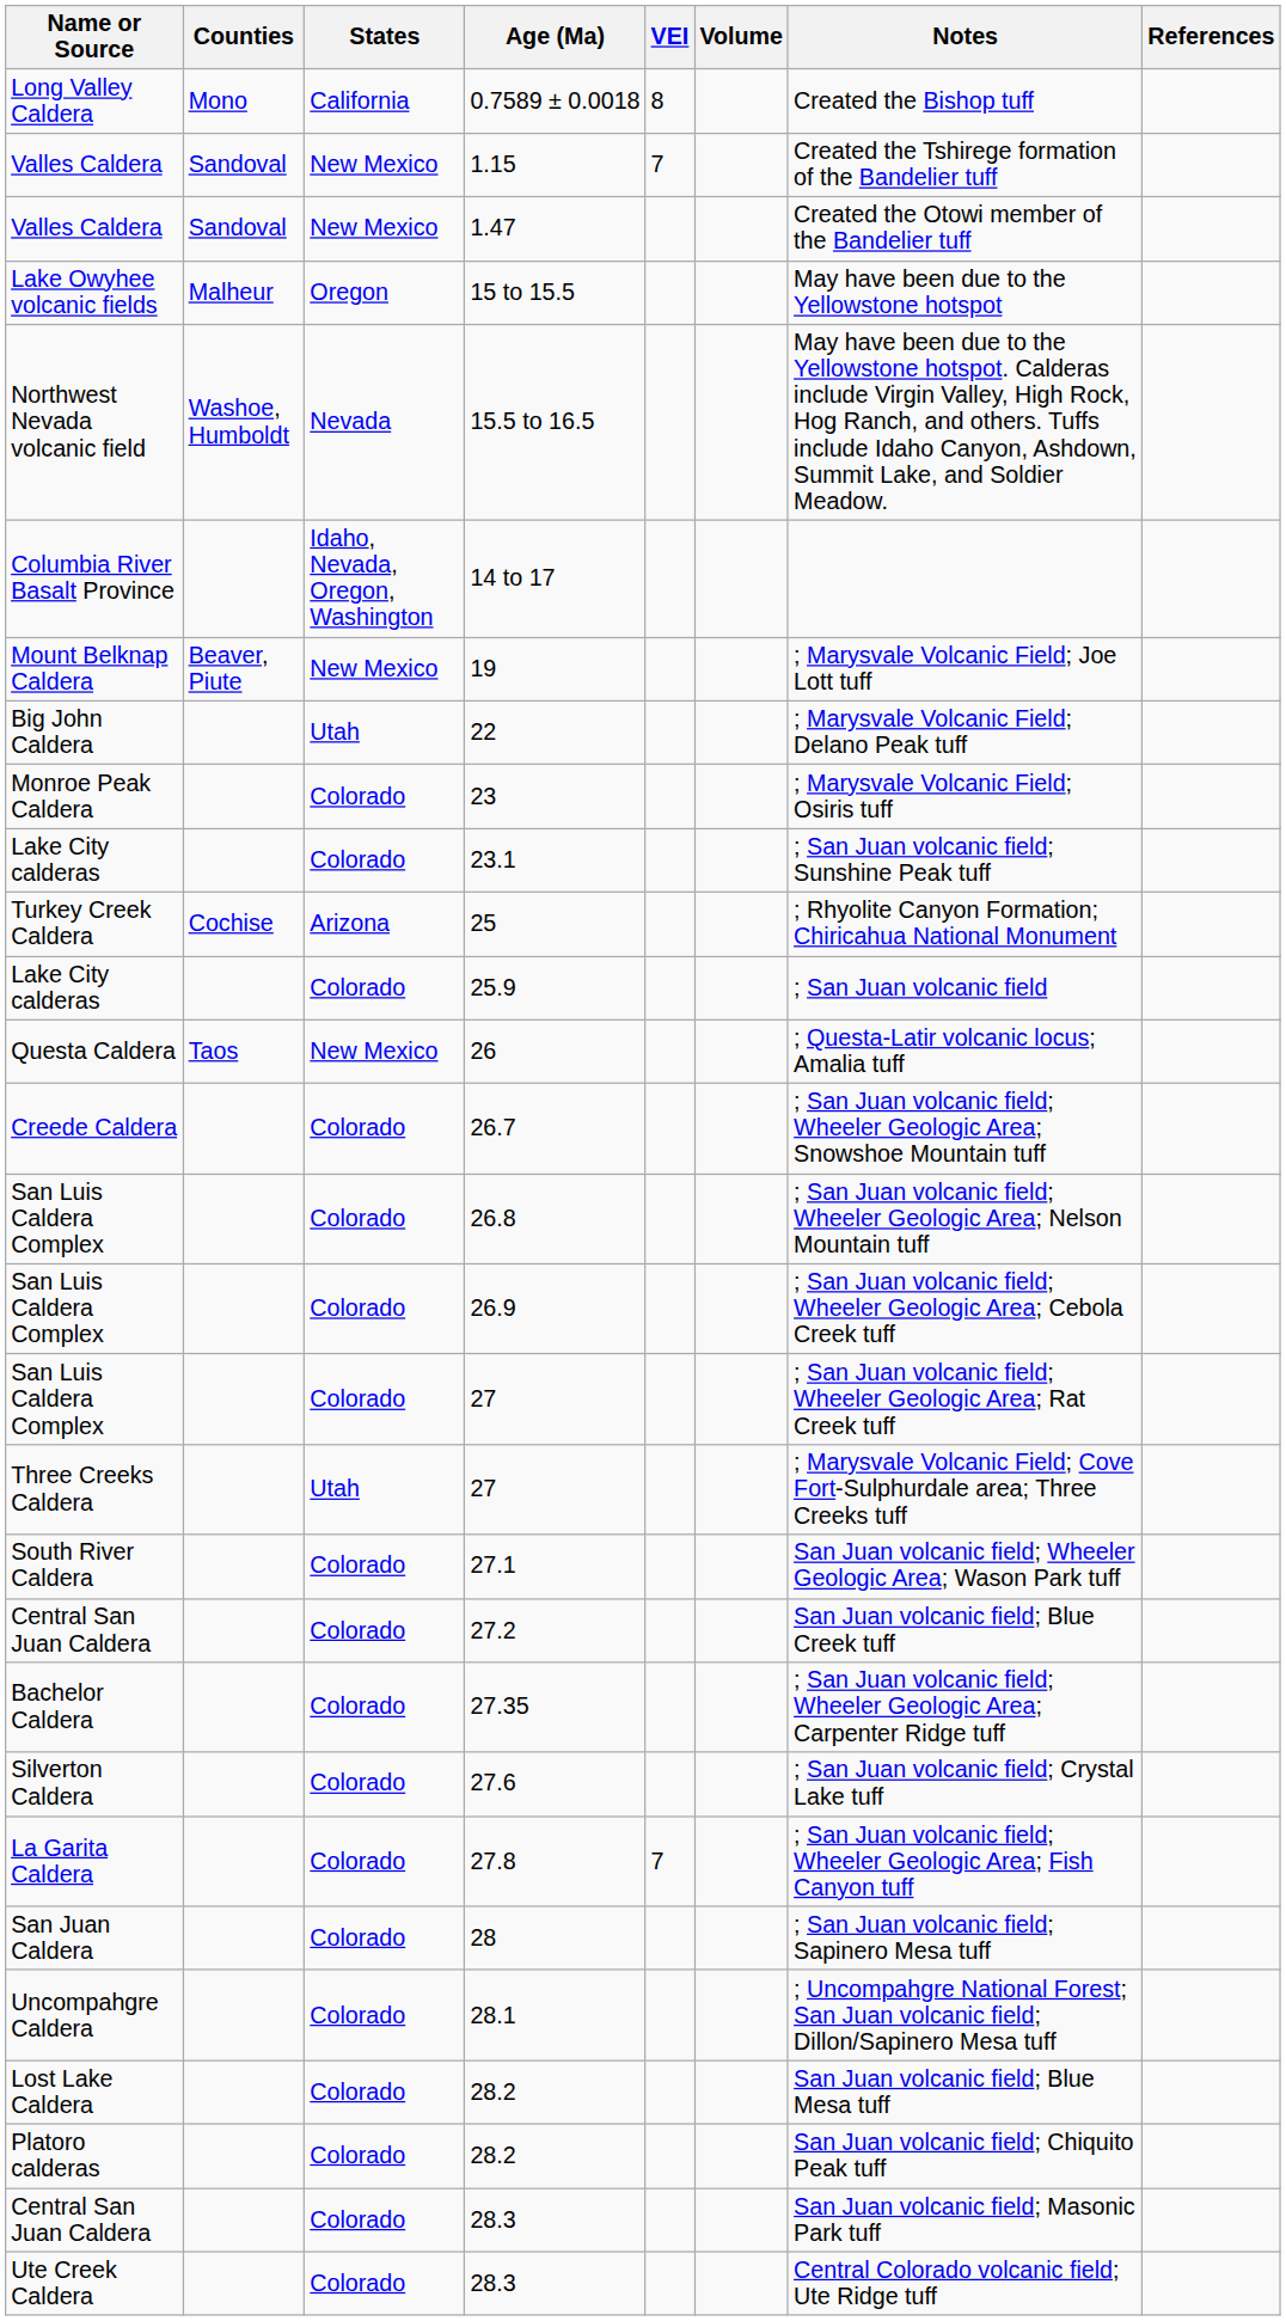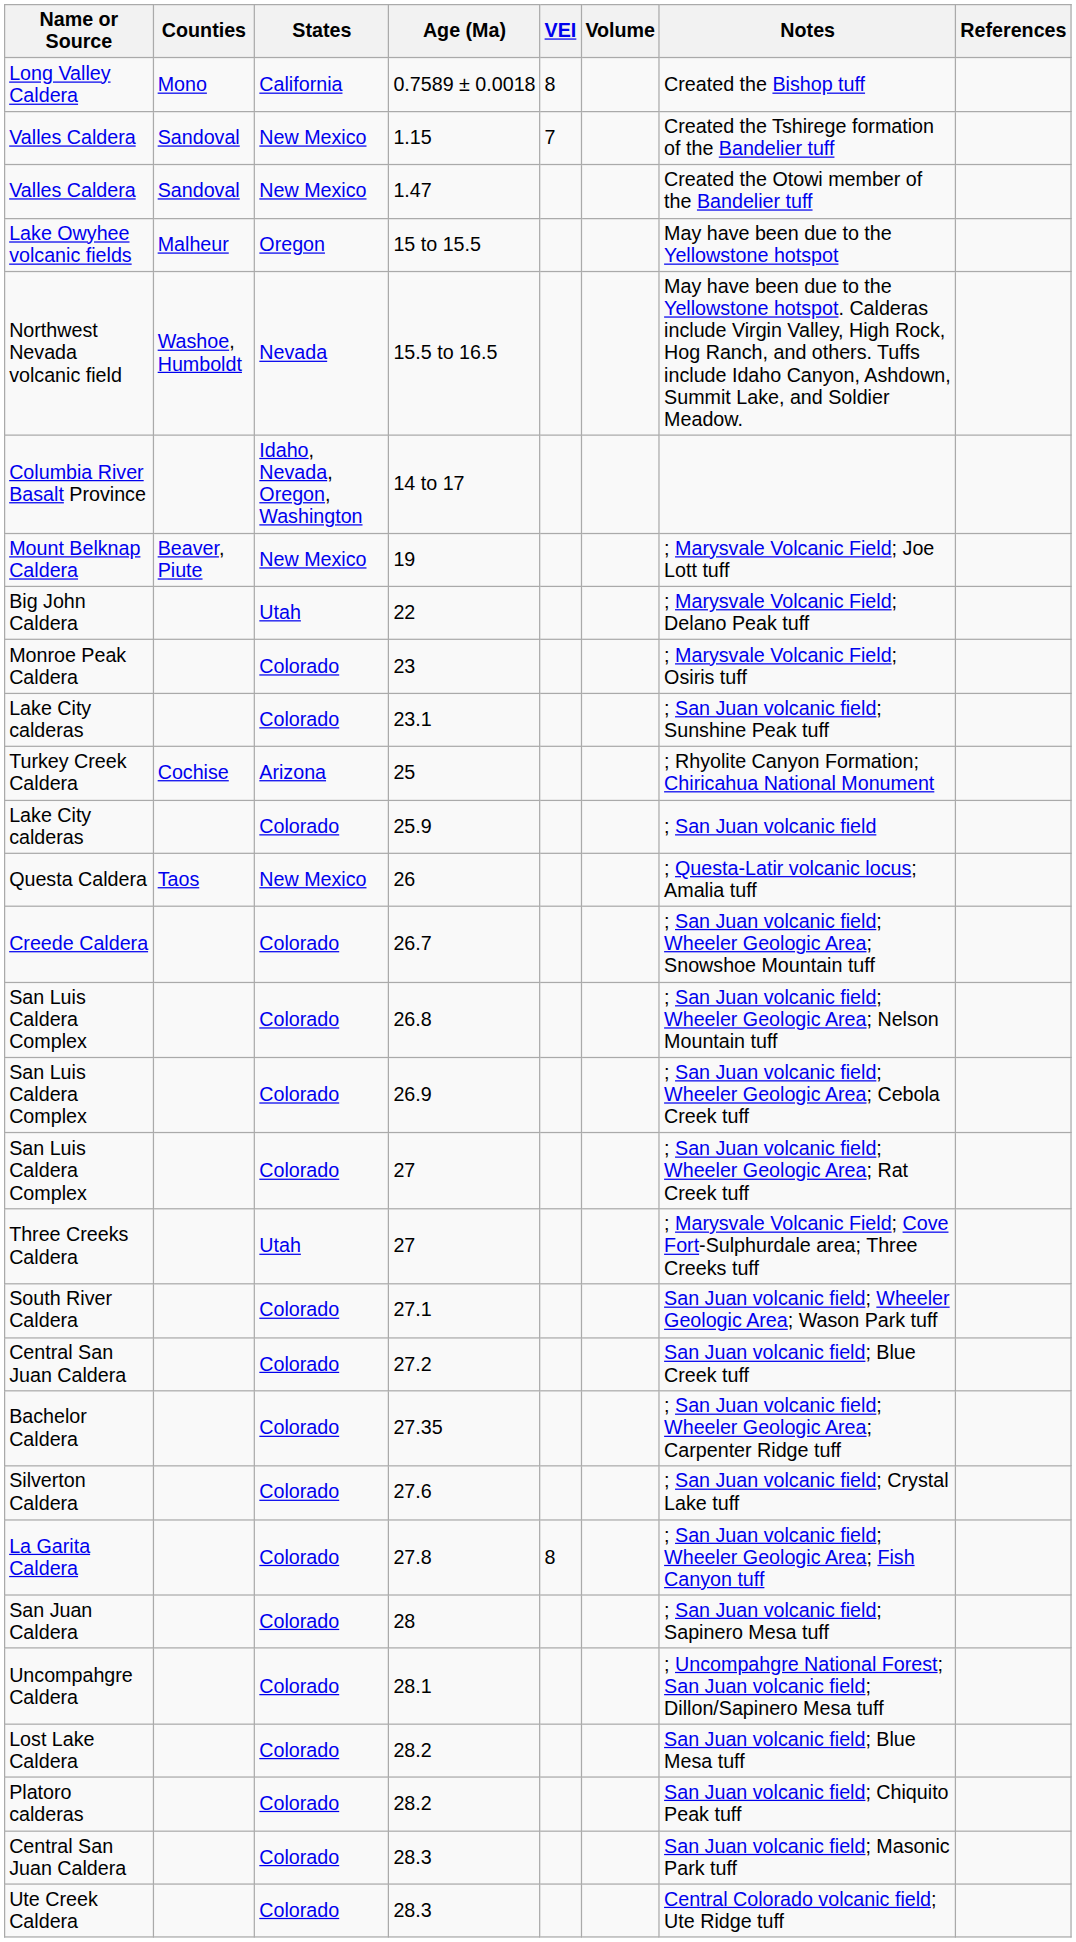 <table class="wikitable sortable">
 <tr>
 <th>Name or Source</th>
 <th>Counties</th>
 <th>States</th>
 <th>Age (Ma)</th>
 <th><a href='#'>VEI</a></th>
 <th>Volume</th>
 <th>Notes</th>
 <th>References</th>
 </tr>
 <tr>
 <td><a href='#'>Long Valley Caldera</a></td>
 <td><a href='#'>Mono</a></td>
 <td><a href='#'>California</a></td>
 <td>0.7589 ± 0.0018</td>
 <td>8</td>
 <td></td>
 <td>Created the <a href='#'>Bishop tuff</a></td>
 <td></td>
 </tr>
 <tr>
 <td><a href='#'>Valles Caldera</a></td>
 <td><a href='#'>Sandoval</a></td>
 <td><a href='#'>New Mexico</a></td>
 <td>1.15</td>
 <td>7</td>
 <td></td>
 <td>Created the Tshirege formation of the <a href='#'>Bandelier tuff</a></td>
 <td></td>
 </tr>
 <tr>
 <td><a href='#'>Valles Caldera</a></td>
 <td><a href='#'>Sandoval</a></td>
 <td><a href='#'>New Mexico</a></td>
 <td>1.47</td>
 <td></td>
 <td></td>
 <td>Created the Otowi member of the <a href='#'>Bandelier tuff</a></td>
 <td></td>
 </tr>
 <tr>
 <td><a href='#'>Lake Owyhee volcanic fields</a></td>
 <td><a href='#'>Malheur</a></td>
 <td><a href='#'>Oregon</a></td>
 <td>15 to 15.5</td>
 <td></td>
 <td></td>
 <td>May have been due to the <a href='#'>Yellowstone hotspot</a></td>
 <td></td>
 </tr>
 <tr>
 <td>Northwest Nevada volcanic field</td>
 <td><a href='#'>Washoe</a>, <a href='#'>Humboldt</a></td>
 <td><a href='#'>Nevada</a></td>
 <td>15.5 to 16.5</td>
 <td></td>
 <td></td>
 <td>May have been due to the <a href='#'>Yellowstone hotspot</a>.  Calderas include Virgin Valley, High Rock, Hog Ranch, and others.  Tuffs include Idaho Canyon, Ashdown, Summit Lake, and Soldier Meadow.</td>
 <td></td>
 </tr>
 <tr>
 <td><a href='#'>Columbia River Basalt</a> Province</td>
 <td></td>
 <td><a href='#'>Idaho</a>, <a href='#'>Nevada</a>, <a href='#'>Oregon</a>, <a href='#'>Washington</a></td>
 <td>14 to 17</td>
 <td></td>
 <td></td>
 <td></td>
 <td></td>
 </tr>
 <tr>
 <td><a href='#'>Mount Belknap Caldera</a></td>
 <td><a href='#'>Beaver</a>, <a href='#'>Piute</a></td>
 <td><a href='#'>New Mexico</a></td>
 <td>19</td>
 <td></td>
 <td></td>
 <td>; <a href='#'>Marysvale Volcanic Field</a>; Joe Lott tuff</td>
 <td></td>
 </tr>
 <tr>
 <td>Big John Caldera</td>
 <td></td>
 <td><a href='#'>Utah</a></td>
 <td>22</td>
 <td></td>
 <td></td>
 <td>; <a href='#'>Marysvale Volcanic Field</a>; Delano Peak tuff</td>
 <td></td>
 </tr>
 <tr>
 <td>Monroe Peak Caldera</td>
 <td></td>
 <td><a href='#'>Colorado</a></td>
 <td>23</td>
 <td></td>
 <td></td>
 <td>; <a href='#'>Marysvale Volcanic Field</a>; Osiris tuff</td>
 <td></td>
 </tr>
 <tr>
 <td>Lake City calderas</td>
 <td></td>
 <td><a href='#'>Colorado</a></td>
 <td>23.1</td>
 <td></td>
 <td></td>
 <td>; <a href='#'>San Juan volcanic field</a>; Sunshine Peak tuff</td>
 <td></td>
 </tr>
 <tr>
 <td>Turkey Creek Caldera</td>
 <td><a href='#'>Cochise</a></td>
 <td><a href='#'>Arizona</a></td>
 <td>25</td>
 <td></td>
 <td></td>
 <td>; Rhyolite Canyon Formation; <a href='#'>Chiricahua National Monument</a></td>
 <td></td>
 </tr>
 <tr>
 <td>Lake City calderas</td>
 <td></td>
 <td><a href='#'>Colorado</a></td>
 <td>25.9</td>
 <td></td>
 <td></td>
 <td>; <a href='#'>San Juan volcanic field</a></td>
 <td></td>
 </tr>
 <tr>
 <td>Questa Caldera</td>
 <td><a href='#'>Taos</a></td>
 <td><a href='#'>New Mexico</a></td>
 <td>26</td>
 <td></td>
 <td></td>
 <td>; <a href='#'>Questa-Latir volcanic locus</a>; Amalia tuff</td>
 <td></td>
 </tr>
 <tr>
 <td><a href='#'>Creede Caldera</a></td>
 <td></td>
 <td><a href='#'>Colorado</a></td>
 <td>26.7</td>
 <td></td>
 <td></td>
 <td>; <a href='#'>San Juan volcanic field</a>; <a href='#'>Wheeler Geologic Area</a>; Snowshoe Mountain tuff</td>
 <td></td>
 </tr>
 <tr>
 <td>San Luis Caldera Complex</td>
 <td></td>
 <td><a href='#'>Colorado</a></td>
 <td>26.8</td>
 <td></td>
 <td></td>
 <td>; <a href='#'>San Juan volcanic field</a>; <a href='#'>Wheeler Geologic Area</a>; Nelson Mountain tuff</td>
 <td></td>
 </tr>
 <tr>
 <td>San Luis Caldera Complex</td>
 <td></td>
 <td><a href='#'>Colorado</a></td>
 <td>26.9</td>
 <td></td>
 <td></td>
 <td>; <a href='#'>San Juan volcanic field</a>; <a href='#'>Wheeler Geologic Area</a>; Cebola Creek tuff</td>
 <td></td>
 </tr>
 <tr>
 <td>San Luis Caldera Complex</td>
 <td></td>
 <td><a href='#'>Colorado</a></td>
 <td>27</td>
 <td></td>
 <td></td>
 <td>; <a href='#'>San Juan volcanic field</a>; <a href='#'>Wheeler Geologic Area</a>; Rat Creek tuff</td>
 <td></td>
 </tr>
 <tr>
 <td>Three Creeks Caldera</td>
 <td></td>
 <td><a href='#'>Utah</a></td>
 <td>27</td>
 <td></td>
 <td></td>
 <td>; <a href='#'>Marysvale Volcanic Field</a>; <a href='#'>Cove Fort</a>-Sulphurdale area; Three Creeks tuff</td>
 <td></td>
 </tr>
 <tr>
 <td>South River Caldera</td>
 <td></td>
 <td><a href='#'>Colorado</a></td>
 <td>27.1</td>
 <td></td>
 <td></td>
 <td><a href='#'>San Juan volcanic field</a>; <a href='#'>Wheeler Geologic Area</a>; Wason Park tuff</td>
 <td></td>
 </tr>
 <tr>
 <td>Central San Juan Caldera</td>
 <td></td>
 <td><a href='#'>Colorado</a></td>
 <td>27.2</td>
 <td></td>
 <td></td>
 <td><a href='#'>San Juan volcanic field</a>; Blue Creek tuff</td>
 <td></td>
 </tr>
 <tr>
 <td>Bachelor Caldera</td>
 <td></td>
 <td><a href='#'>Colorado</a></td>
 <td>27.35</td>
 <td></td>
 <td></td>
 <td>; <a href='#'>San Juan volcanic field</a>; <a href='#'>Wheeler Geologic Area</a>; Carpenter Ridge tuff</td>
 <td></td>
 </tr>
 <tr>
 <td>Silverton Caldera</td>
 <td></td>
 <td><a href='#'>Colorado</a></td>
 <td>27.6</td>
 <td></td>
 <td></td>
 <td>; <a href='#'>San Juan volcanic field</a>; Crystal Lake tuff</td>
 <td></td>
 </tr>
 <tr>
 <td><a href='#'>La Garita Caldera</a></td>
 <td></td>
 <td><a href='#'>Colorado</a></td>
 <td>27.8</td>
-<td>7</td>
+<td>8</td>
 <td></td>
 <td>; <a href='#'>San Juan volcanic field</a>; <a href='#'>Wheeler Geologic Area</a>; <a href='#'>Fish Canyon tuff</a></td>
 <td></td>
 </tr>
 <tr>
 <td>San Juan Caldera</td>
 <td></td>
 <td><a href='#'>Colorado</a></td>
 <td>28</td>
 <td></td>
 <td></td>
 <td>; <a href='#'>San Juan volcanic field</a>; Sapinero Mesa tuff</td>
 <td></td>
 </tr>
 <tr>
 <td>Uncompahgre Caldera</td>
 <td></td>
 <td><a href='#'>Colorado</a></td>
 <td>28.1</td>
 <td></td>
 <td></td>
 <td>; <a href='#'>Uncompahgre National Forest</a>; <a href='#'>San Juan volcanic field</a>; Dillon/Sapinero Mesa tuff</td>
 <td></td>
 </tr>
 <tr>
 <td>Lost Lake Caldera</td>
 <td></td>
 <td><a href='#'>Colorado</a></td>
 <td>28.2</td>
 <td></td>
 <td></td>
 <td><a href='#'>San Juan volcanic field</a>; Blue Mesa tuff</td>
 <td></td>
 </tr>
 <tr>
 <td>Platoro calderas</td>
 <td></td>
 <td><a href='#'>Colorado</a></td>
 <td>28.2</td>
 <td></td>
 <td></td>
 <td><a href='#'>San Juan volcanic field</a>; Chiquito Peak tuff</td>
 <td></td>
 </tr>
 <tr>
 <td>Central San Juan Caldera</td>
 <td></td>
 <td><a href='#'>Colorado</a></td>
 <td>28.3</td>
 <td></td>
 <td></td>
 <td><a href='#'>San Juan volcanic field</a>; Masonic Park tuff</td>
 <td></td>
 </tr>
 <tr>
 <td>Ute Creek Caldera</td>
 <td></td>
 <td><a href='#'>Colorado</a></td>
 <td>28.3</td>
 <td></td>
 <td></td>
 <td><a href='#'>Central Colorado volcanic field</a>; Ute Ridge tuff</td>
 <td></td>
 </tr>
 </table>
